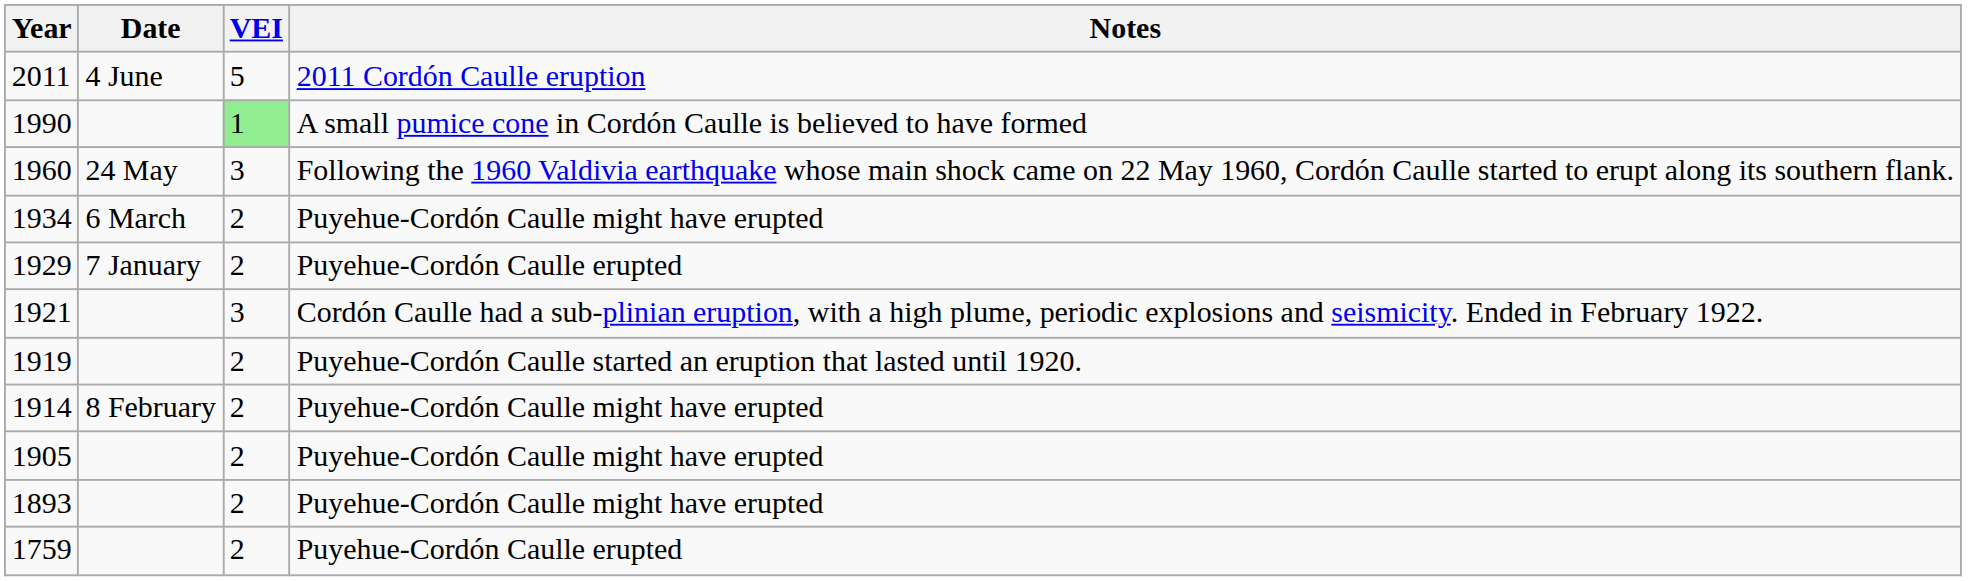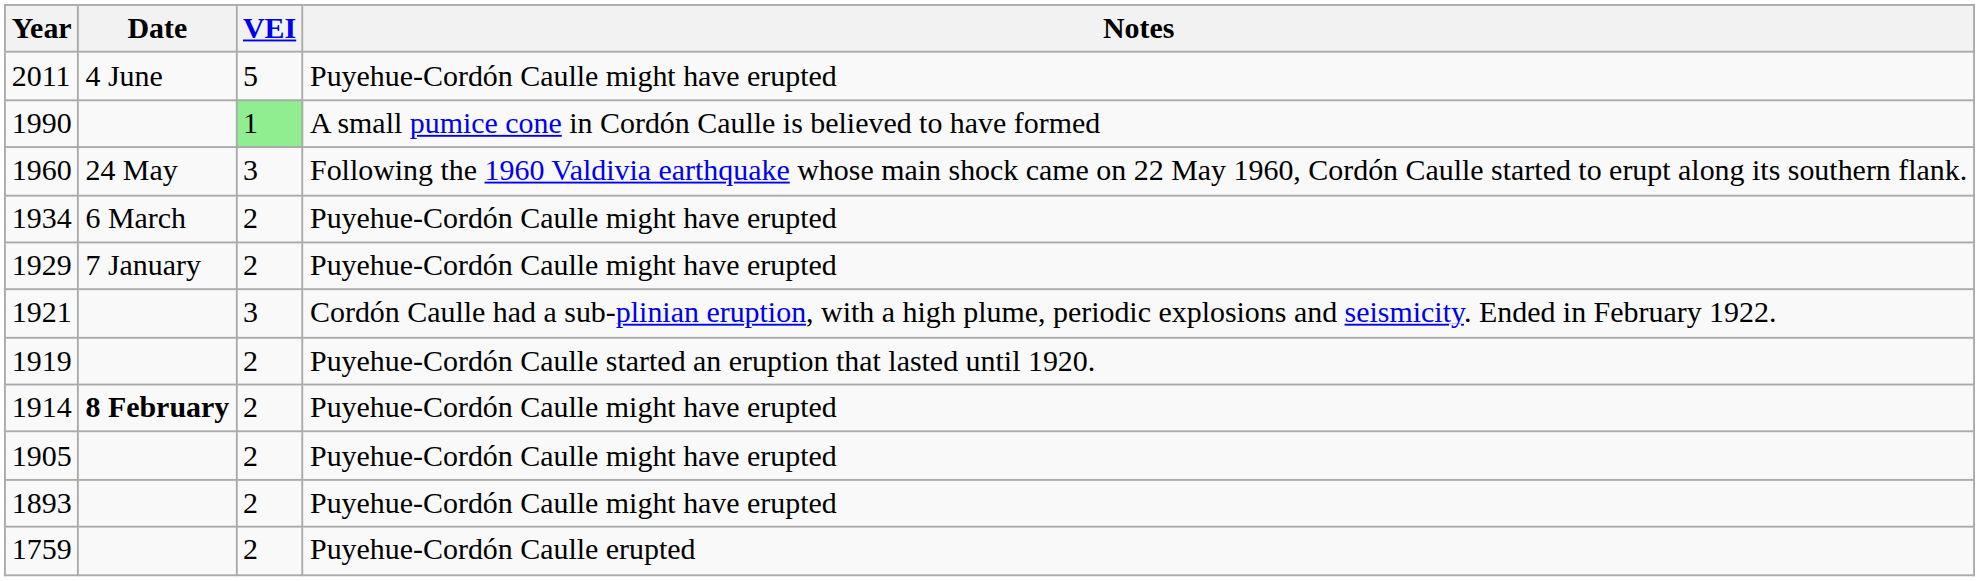 <table class="wikitable sortable">
 <tr>
 <th>Year</th>
 <th>Date</th>
 <th><a href='#'>VEI</a></th>
 <th>Notes</th>
 </tr>
 <tr>
 <td>2011</td>
 <td>4 June</td>
 <td>5</td>
-<td><a href='#'>2011 Cordón Caulle eruption</a></td>
+<td>Puyehue-Cordón Caulle might have erupted</td>
 </tr>
 <tr>
 <td>1990</td>
 <td></td>
 <td style="background: lightgreen;">1</td>
 <td>A small <a href='#'>pumice cone</a> in Cordón Caulle is believed to have formed</td>
 </tr>
 <tr>
 <td>1960</td>
 <td>24 May</td>
 <td>3</td>
 <td>Following the <a href='#'>1960 Valdivia earthquake</a> whose main shock came on 22 May 1960, Cordón Caulle started to erupt along its southern flank.</td>
 </tr>
 <tr>
 <td>1934</td>
 <td>6 March</td>
 <td>2</td>
 <td>Puyehue-Cordón Caulle might have erupted</td>
 </tr>
 <tr>
 <td>1929</td>
 <td>7 January</td>
 <td>2</td>
-<td>Puyehue-Cordón Caulle erupted</td>
+<td>Puyehue-Cordón Caulle might have erupted</td>
 </tr>
 <tr>
 <td>1921</td>
 <td></td>
 <td>3</td>
 <td>Cordón Caulle had a sub-<a href='#'>plinian eruption</a>, with a  high plume, periodic explosions and <a href='#'>seismicity</a>. Ended in February 1922.</td>
 </tr>
 <tr>
 <td>1919</td>
 <td></td>
 <td>2</td>
 <td>Puyehue-Cordón Caulle started an eruption that lasted until 1920.</td>
 </tr>
 <tr>
 <td>1914</td>
-<td>8 February</td>
+<td><strong>8 February</strong></td>
 <td>2</td>
 <td>Puyehue-Cordón Caulle might have erupted</td>
 </tr>
 <tr>
 <td>1905</td>
 <td></td>
 <td>2</td>
 <td>Puyehue-Cordón Caulle might have erupted</td>
 </tr>
 <tr>
 <td>1893</td>
 <td></td>
 <td>2</td>
 <td>Puyehue-Cordón Caulle might have erupted</td>
 </tr>
 <tr>
 <td>1759</td>
 <td></td>
 <td>2</td>
 <td>Puyehue-Cordón Caulle erupted</td>
 </tr>
 </table>
